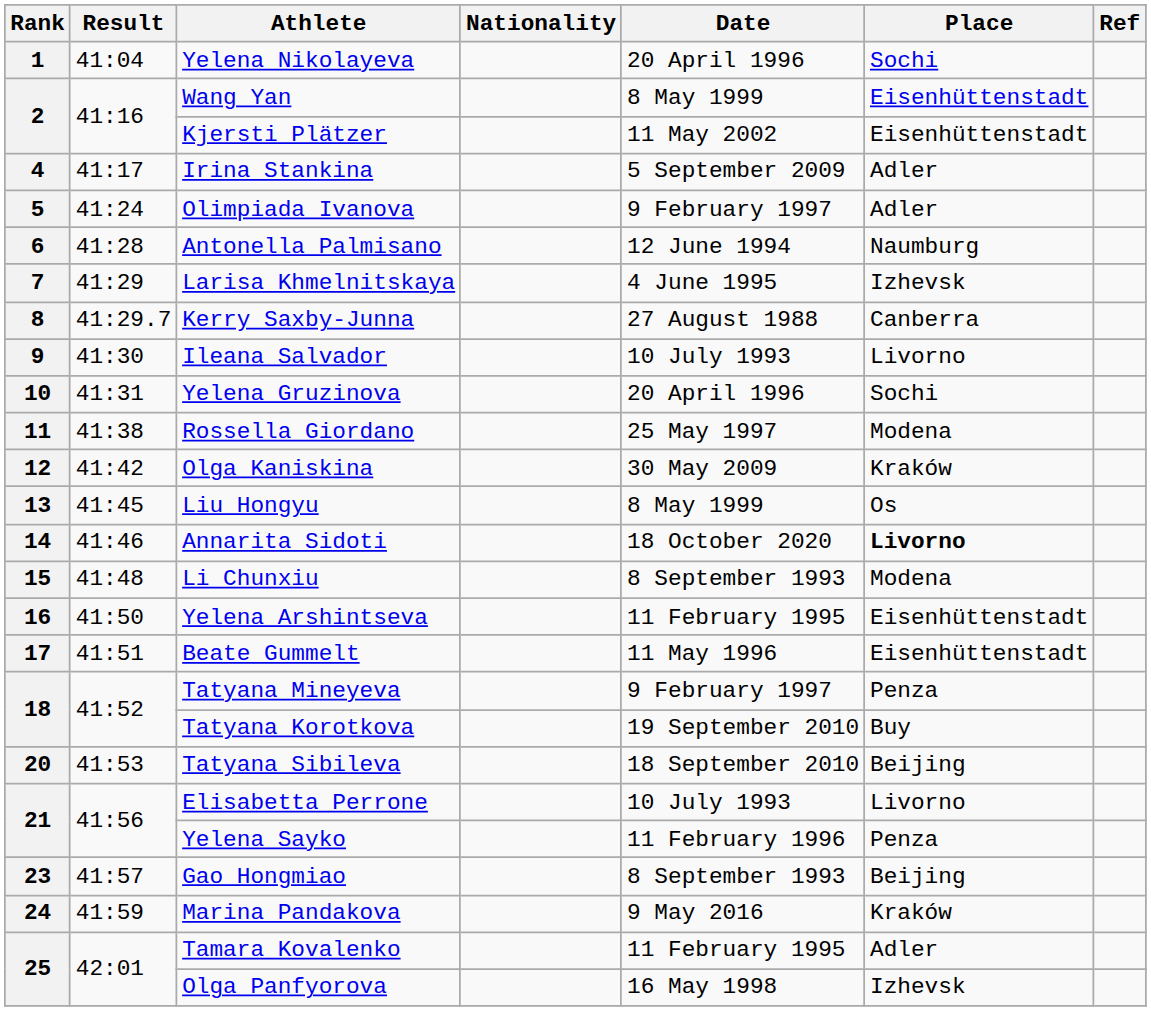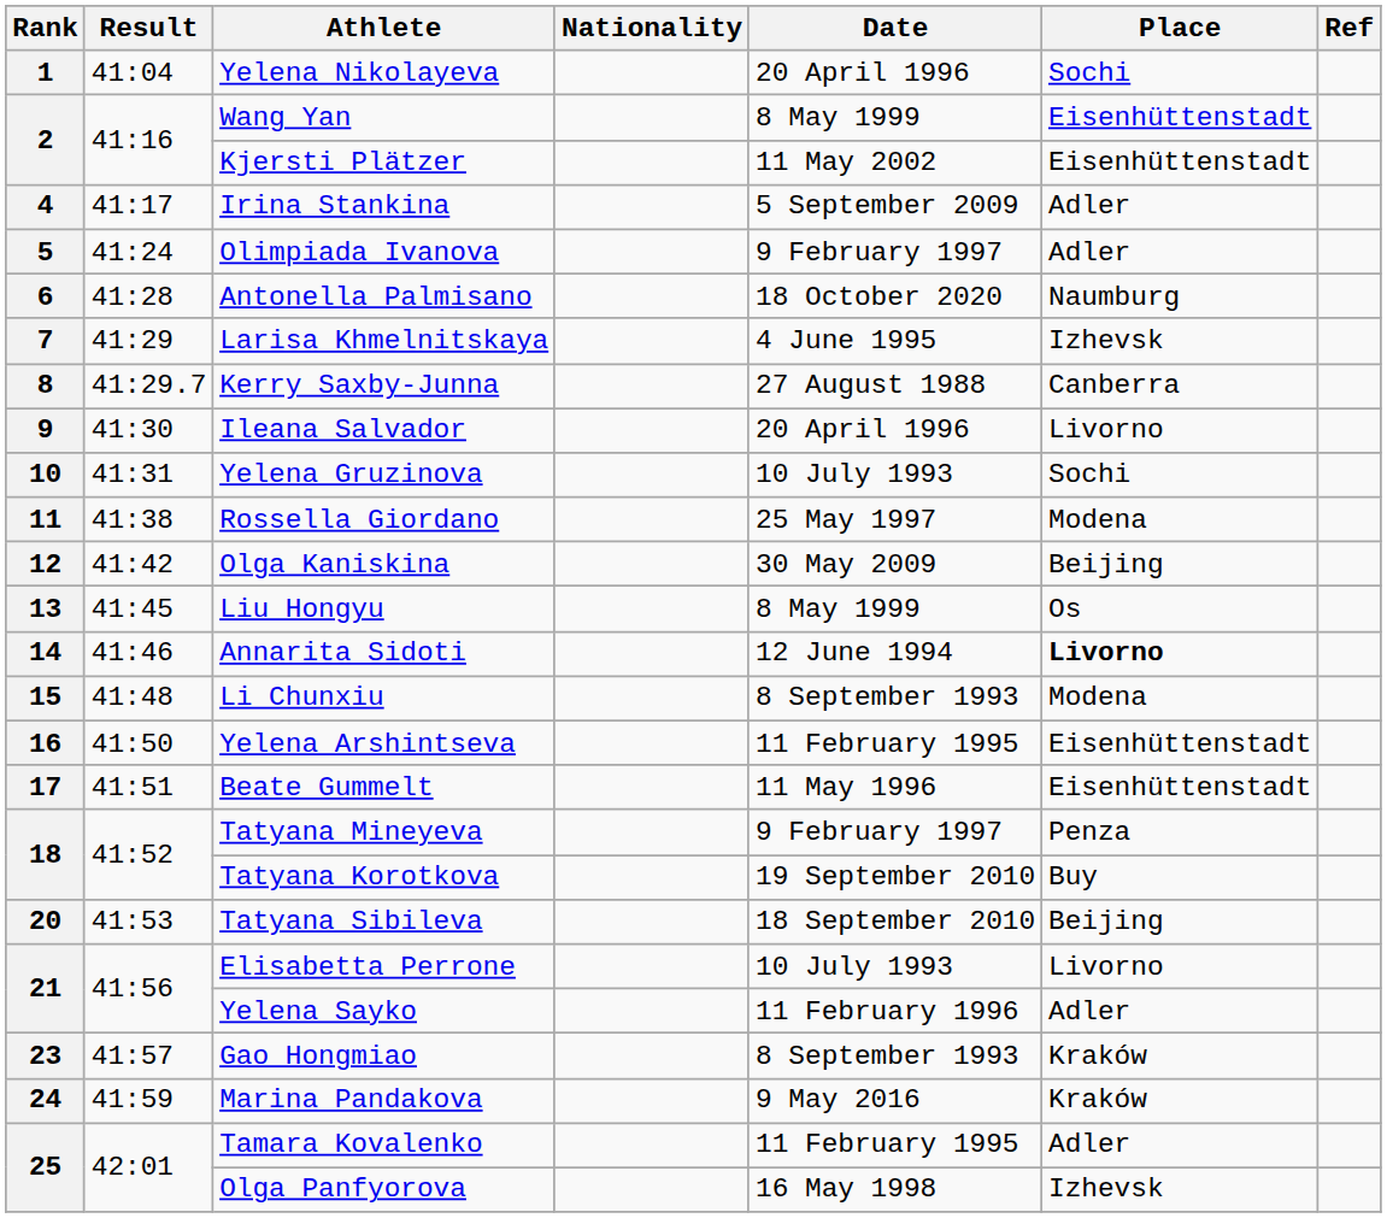 <table class="wikitable">
 <tr>
 <th>Rank</th>
 <th>Result</th>
 <th>Athlete</th>
 <th>Nationality</th>
 <th>Date</th>
 <th>Place</th>
 <th>Ref</th>
 </tr>
 <tr>
 <th>1</th>
 <td>41:04</td>
 <td><a href='#'>Yelena Nikolayeva</a></td>
 <td></td>
 <td>20 April 1996</td>
 <td><a href='#'>Sochi</a></td>
 <td></td>
 </tr>
 <tr>
 <th rowspan=2>2</th>
 <td rowspan=2>41:16</td>
 <td><a href='#'>Wang Yan</a></td>
 <td></td>
 <td>8 May 1999</td>
 <td><a href='#'>Eisenhüttenstadt</a></td>
 <td></td>
 </tr>
 <tr>
 <td><a href='#'>Kjersti Plätzer</a></td>
 <td></td>
 <td>11 May 2002</td>
 <td>Eisenhüttenstadt</td>
 <td></td>
 </tr>
 <tr>
 <th>4</th>
 <td>41:17</td>
 <td><a href='#'>Irina Stankina</a></td>
 <td></td>
 <td>5 September 2009</td>
 <td>Adler</td>
 <td></td>
 </tr>
 <tr>
 <th>5</th>
 <td>41:24</td>
 <td><a href='#'>Olimpiada Ivanova</a></td>
 <td></td>
 <td>9 February 1997</td>
 <td>Adler</td>
 <td></td>
 </tr>
 <tr>
 <th>6</th>
 <td>41:28</td>
 <td><a href='#'>Antonella Palmisano</a></td>
 <td></td>
-<td>12 June 1994</td>
+<td>18 October 2020</td>
 <td>Naumburg</td>
 <td></td>
 </tr>
 <tr>
 <th>7</th>
 <td>41:29</td>
 <td><a href='#'>Larisa Khmelnitskaya</a></td>
 <td></td>
 <td>4 June 1995</td>
 <td>Izhevsk</td>
 <td></td>
 </tr>
 <tr>
 <th>8</th>
 <td>41:29.7</td>
 <td><a href='#'>Kerry Saxby-Junna</a></td>
 <td></td>
 <td>27 August 1988</td>
 <td>Canberra</td>
 <td></td>
 </tr>
 <tr>
 <th>9</th>
 <td>41:30</td>
 <td><a href='#'>Ileana Salvador</a></td>
 <td></td>
-<td>10 July 1993</td>
+<td>20 April 1996</td>
 <td>Livorno</td>
 <td></td>
 </tr>
 <tr>
 <th>10</th>
 <td>41:31</td>
 <td><a href='#'>Yelena Gruzinova</a></td>
 <td></td>
-<td>20 April 1996</td>
+<td>10 July 1993</td>
 <td>Sochi</td>
 <td></td>
 </tr>
 <tr>
 <th>11</th>
 <td>41:38</td>
 <td><a href='#'>Rossella Giordano</a></td>
 <td></td>
 <td>25 May 1997</td>
 <td>Modena</td>
 <td></td>
 </tr>
 <tr>
 <th>12</th>
 <td>41:42</td>
 <td><a href='#'>Olga Kaniskina</a></td>
 <td></td>
 <td>30 May 2009</td>
-<td>Kraków</td>
+<td>Beijing</td>
 <td></td>
 </tr>
 <tr>
 <th>13</th>
 <td>41:45</td>
 <td><a href='#'>Liu Hongyu</a></td>
 <td></td>
 <td>8 May 1999</td>
 <td>Os</td>
 <td></td>
 </tr>
 <tr>
 <th>14</th>
 <td>41:46</td>
 <td><a href='#'>Annarita Sidoti</a></td>
 <td></td>
-<td>18 October 2020</td>
+<td>12 June 1994</td>
 <td><strong>Livorno</strong></td>
 <td></td>
 </tr>
 <tr>
 <th>15</th>
 <td>41:48</td>
 <td><a href='#'>Li Chunxiu</a></td>
 <td></td>
 <td>8 September 1993</td>
 <td>Modena</td>
 <td></td>
 </tr>
 <tr>
 <th>16</th>
 <td>41:50</td>
 <td><a href='#'>Yelena Arshintseva</a></td>
 <td></td>
 <td>11 February 1995</td>
 <td>Eisenhüttenstadt</td>
 <td></td>
 </tr>
 <tr>
 <th>17</th>
 <td>41:51</td>
 <td><a href='#'>Beate Gummelt</a></td>
 <td></td>
 <td>11 May 1996</td>
 <td>Eisenhüttenstadt</td>
 <td></td>
 </tr>
 <tr>
 <th rowspan=2>18</th>
 <td rowspan=2>41:52</td>
 <td><a href='#'>Tatyana Mineyeva</a></td>
 <td></td>
 <td>9 February 1997</td>
 <td>Penza</td>
 <td></td>
 </tr>
 <tr>
 <td><a href='#'>Tatyana Korotkova</a></td>
 <td></td>
 <td>19 September 2010</td>
 <td>Buy</td>
 <td></td>
 </tr>
 <tr>
 <th>20</th>
 <td>41:53</td>
 <td><a href='#'>Tatyana Sibileva</a></td>
 <td></td>
 <td>18 September 2010</td>
 <td>Beijing</td>
 <td></td>
 </tr>
 <tr>
 <th rowspan=2>21</th>
 <td rowspan=2>41:56</td>
 <td><a href='#'>Elisabetta Perrone</a></td>
 <td></td>
 <td>10 July 1993</td>
 <td>Livorno</td>
 <td></td>
 </tr>
 <tr>
 <td><a href='#'>Yelena Sayko</a></td>
 <td></td>
 <td>11 February 1996</td>
-<td>Penza</td>
+<td>Adler</td>
 <td></td>
 </tr>
 <tr>
 <th>23</th>
 <td>41:57</td>
 <td><a href='#'>Gao Hongmiao</a></td>
 <td></td>
 <td>8 September 1993</td>
-<td>Beijing</td>
+<td>Kraków</td>
 <td></td>
 </tr>
 <tr>
 <th>24</th>
 <td>41:59</td>
 <td><a href='#'>Marina Pandakova</a></td>
 <td></td>
 <td>9 May 2016</td>
 <td>Kraków</td>
 <td></td>
 </tr>
 <tr>
 <th rowspan=2>25</th>
 <td rowspan=2>42:01</td>
 <td><a href='#'>Tamara Kovalenko</a></td>
 <td></td>
 <td>11 February 1995</td>
 <td>Adler</td>
 <td></td>
 </tr>
 <tr>
 <td><a href='#'>Olga Panfyorova</a></td>
 <td></td>
 <td>16 May 1998</td>
 <td>Izhevsk</td>
 <td></td>
 </tr>
 </table>
